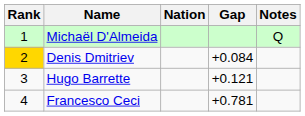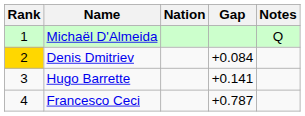 <table class="wikitable sortable" style="text-align:center">
 <tr>
 <th>Rank</th>
 <th>Name</th>
 <th>Nation</th>
 <th>Gap</th>
 <th>Notes</th>
 </tr>
 <tr bgcolor=ccffcc>
 <td>1</td>
 <td align=left><a href='#'>Michaël D'Almeida</a></td>
 <td align=left></td>
 <td></td>
 <td>Q</td>
 </tr>
 <tr>
 <td style="background: gold;">2</td>
 <td align=left><a href='#'>Denis Dmitriev</a></td>
 <td align=left></td>
 <td>+0.084</td>
 <td></td>
 </tr>
 <tr>
 <td>3</td>
 <td align=left><a href='#'>Hugo Barrette</a></td>
 <td align=left></td>
-<td>+0.121</td>
+<td>+0.141</td>
 <td></td>
 </tr>
 <tr>
 <td>4</td>
 <td align=left><a href='#'>Francesco Ceci</a></td>
 <td align=left></td>
-<td>+0.781</td>
+<td>+0.787</td>
 <td></td>
 </tr>
 </table>
